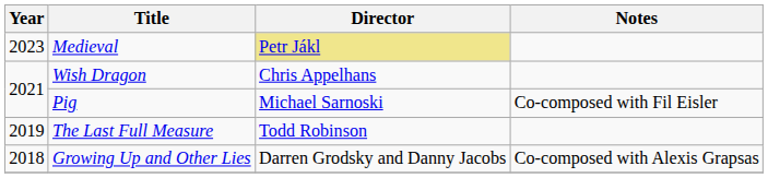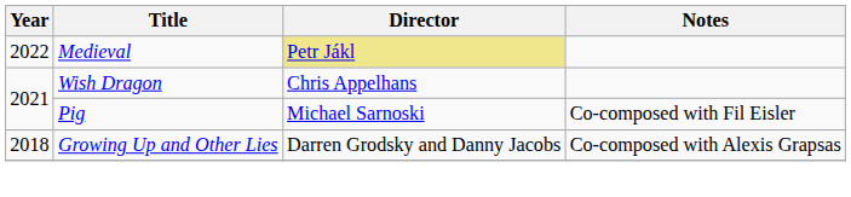 <table class="wikitable sortable">
 <tr>
 <th>Year</th>
 <th>Title</th>
 <th>Director</th>
 <th class="unsortable">Notes</th>
 </tr>
 <tr>
-<td>2023</td>
+<td>2022</td>
 <td><em><a href='#'>Medieval</a></em></td>
 <td style="background: khaki;"><a href='#'>Petr Jákl</a></td>
 <td></td>
 </tr>
 <tr>
 <td rowspan=2>2021</td>
 <td><em><a href='#'>Wish Dragon</a></em></td>
 <td><a href='#'>Chris Appelhans</a></td>
 <td></td>
 </tr>
 <tr>
 <td><em><a href='#'>Pig</a></em></td>
 <td><a href='#'>Michael Sarnoski</a></td>
 <td>Co-composed with Fil Eisler</td>
 </tr>
 <tr>
-<td>2019</td>
-<td><em><a href='#'>The Last Full Measure</a></em></td>
-<td><a href='#'>Todd Robinson</a></td>
-<td></td>
-</tr>
-<tr>
 <td>2018</td>
 <td><em><a href='#'>Growing Up and Other Lies</a></em></td>
 <td>Darren Grodsky and Danny Jacobs</td>
 <td>Co-composed with Alexis Grapsas</td>
 </tr>
 <tr>
 </tr>
 </table>
